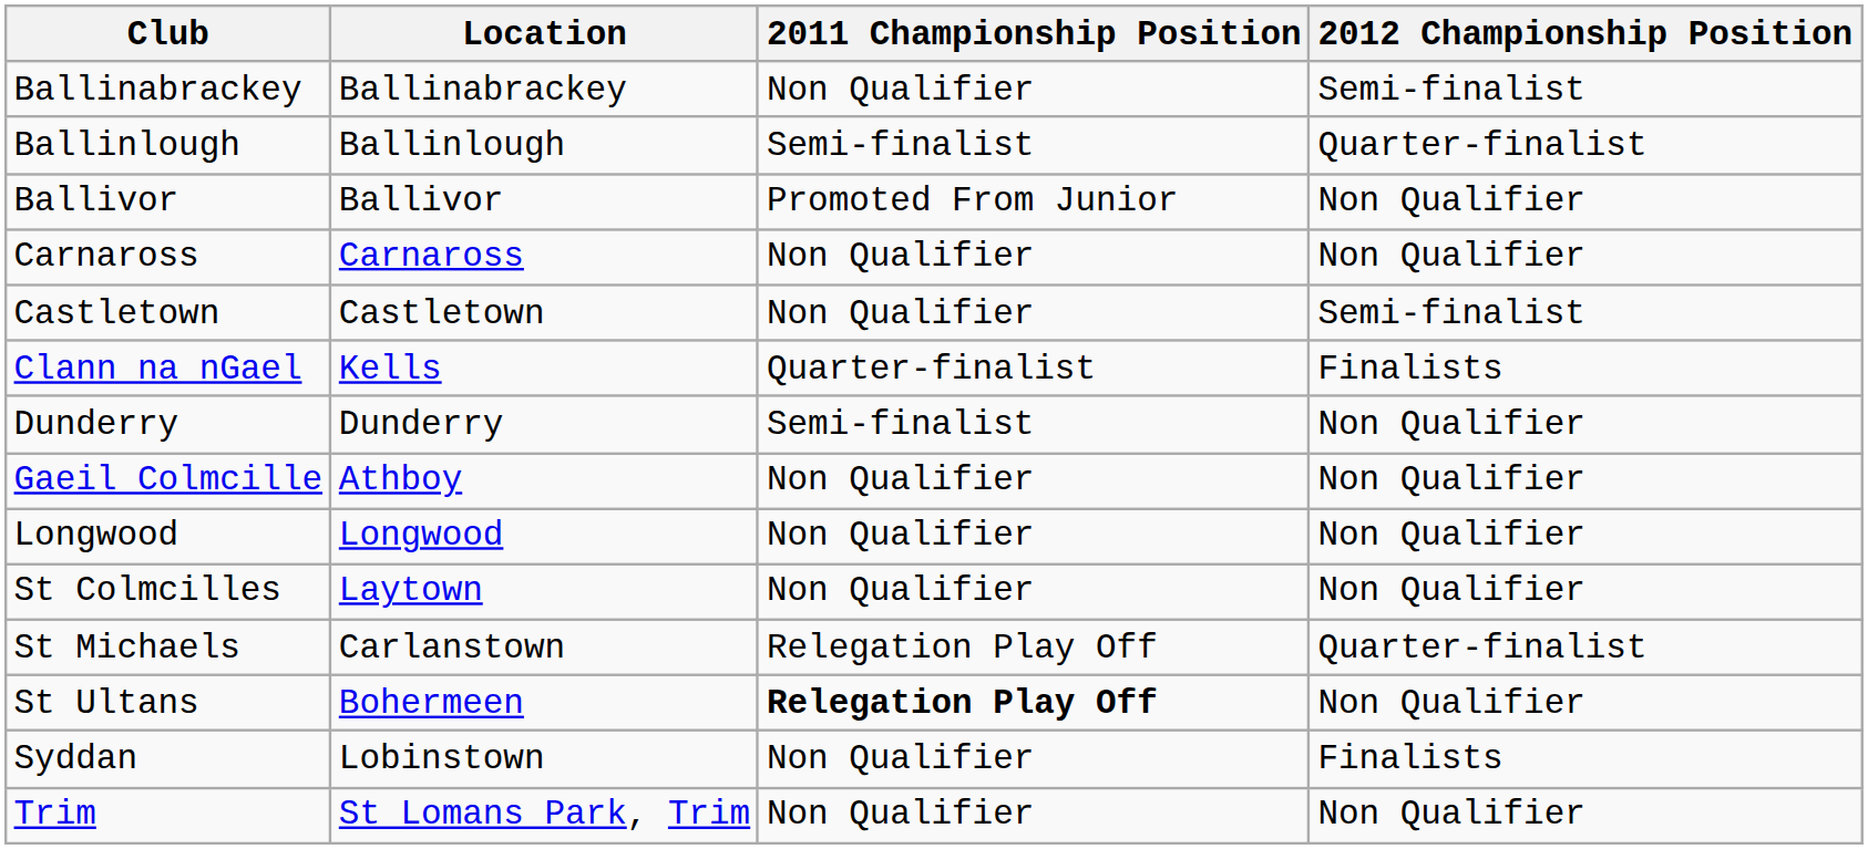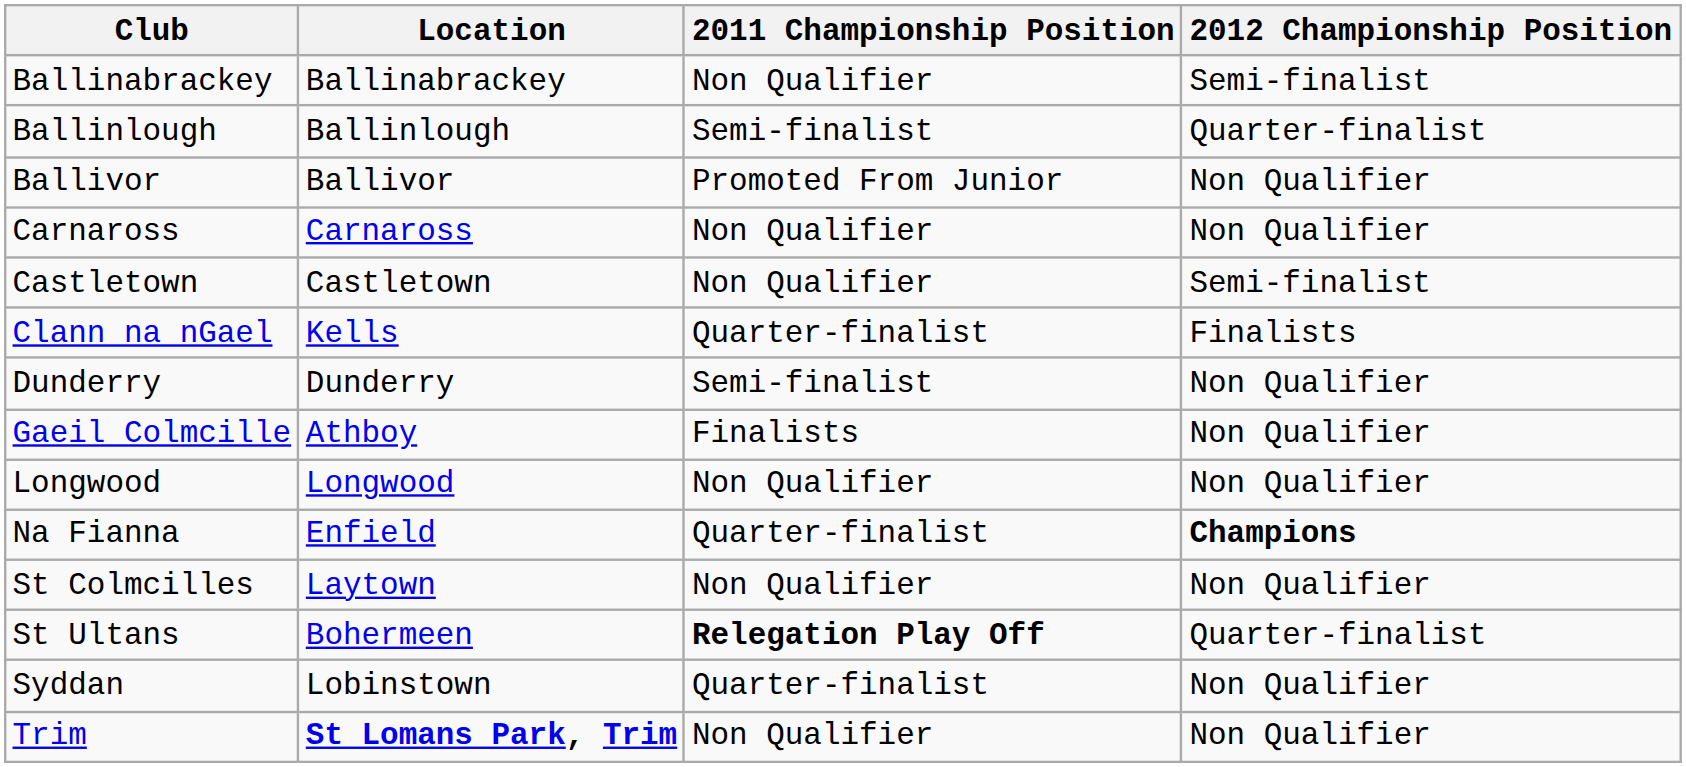 <table class="wikitable sortable">
 <tr>
 <th>Club</th>
 <th>Location</th>
 <th>2011 Championship Position</th>
 <th>2012 Championship Position</th>
 </tr>
 <tr>
 <td>Ballinabrackey</td>
 <td>Ballinabrackey</td>
 <td>Non Qualifier</td>
 <td>Semi-finalist</td>
 </tr>
 <tr>
 <td>Ballinlough</td>
 <td>Ballinlough</td>
 <td>Semi-finalist</td>
 <td>Quarter-finalist</td>
 </tr>
 <tr>
 <td>Ballivor</td>
 <td>Ballivor</td>
 <td>Promoted From Junior</td>
 <td>Non Qualifier</td>
 </tr>
 <tr>
 <td>Carnaross</td>
 <td><a href='#'>Carnaross</a></td>
 <td>Non Qualifier</td>
 <td>Non Qualifier</td>
 </tr>
 <tr>
 <td>Castletown</td>
 <td>Castletown</td>
 <td>Non Qualifier</td>
 <td>Semi-finalist</td>
 </tr>
 <tr>
 <td><a href='#'>Clann na nGael</a></td>
 <td><a href='#'>Kells</a></td>
 <td>Quarter-finalist</td>
 <td>Finalists</td>
 </tr>
 <tr>
 <td>Dunderry</td>
 <td>Dunderry</td>
 <td>Semi-finalist</td>
 <td>Non Qualifier</td>
 </tr>
 <tr>
 <td><a href='#'>Gaeil Colmcille</a></td>
 <td><a href='#'>Athboy</a></td>
-<td>Non Qualifier</td>
+<td>Finalists</td>
 <td>Non Qualifier</td>
 </tr>
 <tr>
 <td>Longwood</td>
 <td><a href='#'>Longwood</a></td>
 <td>Non Qualifier</td>
 <td>Non Qualifier</td>
 </tr>
 <tr>
+<td>Na Fianna</td>
+<td><a href='#'>Enfield</a></td>
+<td>Quarter-finalist</td>
+<td><strong>Champions</strong></td>
+</tr>
+<tr>
 <td>St Colmcilles</td>
 <td><a href='#'>Laytown</a></td>
 <td>Non Qualifier</td>
 <td>Non Qualifier</td>
 </tr>
 <tr>
-<td>St Michaels</td>
-<td>Carlanstown</td>
-<td>Relegation Play Off</td>
-<td>Quarter-finalist</td>
-</tr>
-<tr>
 <td>St Ultans</td>
 <td><a href='#'>Bohermeen</a></td>
 <td><strong>Relegation Play Off</strong></td>
-<td>Non Qualifier</td>
+<td>Quarter-finalist</td>
 </tr>
 <tr>
 <td>Syddan</td>
 <td>Lobinstown</td>
+<td>Quarter-finalist</td>
 <td>Non Qualifier</td>
-<td>Finalists</td>
 </tr>
 <tr>
 <td><a href='#'>Trim</a></td>
-<td><a href='#'>St Lomans Park</a>, <a href='#'>Trim</a></td>
+<td><strong><a href='#'>St Lomans Park</a>, <a href='#'>Trim</a></strong></td>
 <td>Non Qualifier</td>
 <td>Non Qualifier</td>
 </tr>
 <tr>
 </tr>
 </table>
